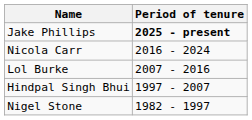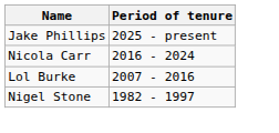 <table class="wikitable">
 <tr>
 <th>Name</th>
 <th>Period of tenure</th>
 </tr>
 <tr>
 <td>Jake Phillips</td>
-<td><strong>2025 - present</strong></td>
+<td>2025 - present</td>
 </tr>
 <tr>
 <td>Nicola Carr</td>
 <td>2016 - 2024</td>
 </tr>
 <tr>
 <td>Lol Burke</td>
 <td>2007 - 2016</td>
 </tr>
 <tr>
-<td>Hindpal Singh Bhui</td>
-<td>1997 - 2007</td>
-</tr>
-<tr>
 <td>Nigel Stone</td>
 <td>1982 - 1997</td>
 </tr>
 </table>
